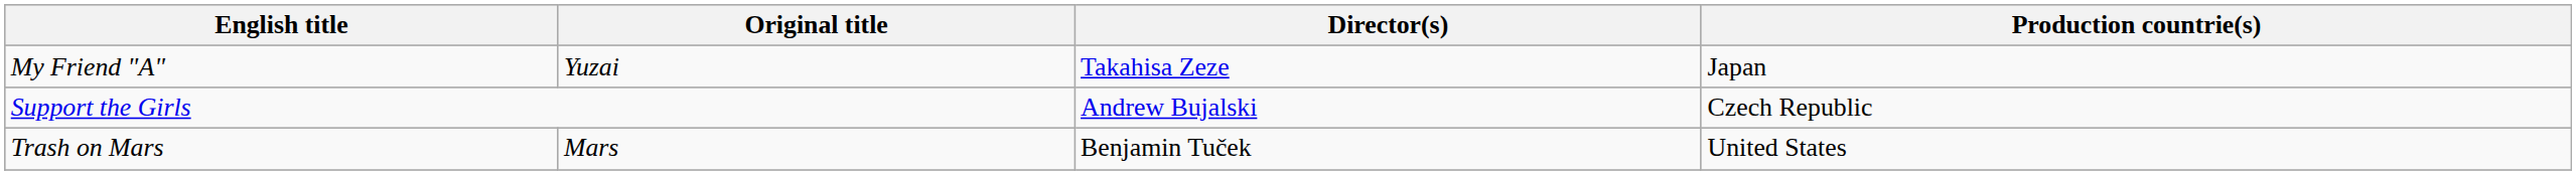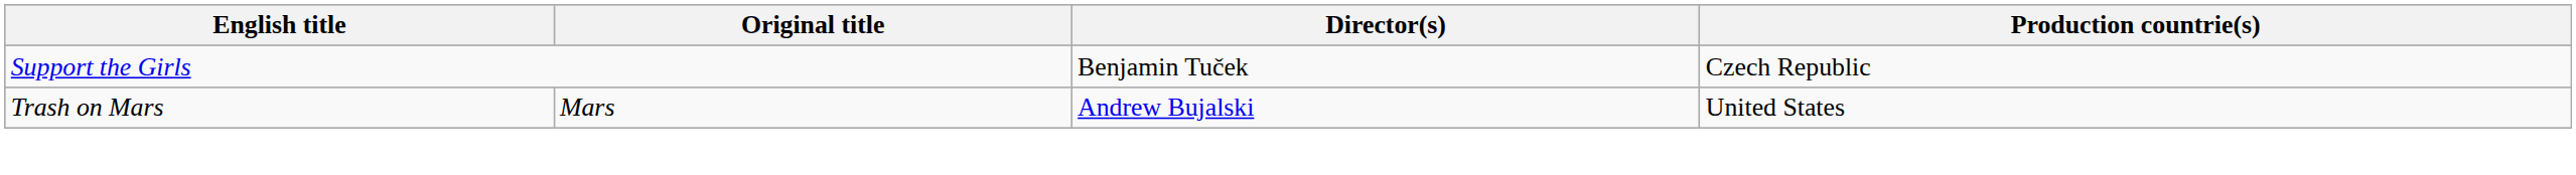 <table class="sortable wikitable" style="width:100%; margin-bottom:4px" cellpadding="5">
 <tr>
 <th scope="col">English title</th>
 <th scope="col">Original title</th>
 <th scope="col">Director(s)</th>
 <th scope="col">Production countrie(s)</th>
 </tr>
 <tr>
-<td><em>My Friend "A"</em></td>
-<td><em>Yuzai</em></td>
-<td><a href='#'>Takahisa Zeze</a></td>
-<td>Japan</td>
-</tr>
-<tr>
 <td colspan="2"><em><a href='#'>Support the Girls</a></em></td>
-<td><a href='#'>Andrew Bujalski</a></td>
+<td>Benjamin Tuček</td>
 <td>Czech Republic</td>
 </tr>
 <tr>
 <td><em>Trash on Mars</em></td>
 <td><em>Mars</em></td>
-<td>Benjamin Tuček</td>
+<td><a href='#'>Andrew Bujalski</a></td>
 <td>United States</td>
 </tr>
 </table>
